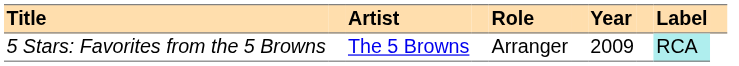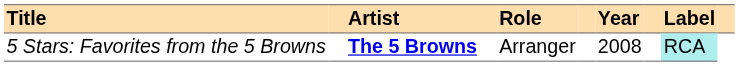 <table cellspacing="0" cellpadding="2" border="0">
 <tr style="background:#ffdead;">
 <th align="left" style="border-bottom:1px solid grey; border-top:1px solid grey;">Title</th>
 <th width="10" style="border-bottom:1px solid grey; border-top:1px solid grey;"></th>
 <th align="left" style="border-bottom:1px solid grey; border-top:1px solid grey;">Artist</th>
 <th width="10" style="border-bottom:1px solid grey; border-top:1px solid grey;"></th>
 <th align="left" style="border-bottom:1px solid grey; border-top:1px solid grey;">Role</th>
 <th width="10" style="border-bottom:1px solid grey; border-top:1px solid grey;"></th>
 <th align="left" style="border-bottom:1px solid grey; border-top:1px solid grey;">Year</th>
 <th width="10" style="border-bottom:1px solid grey; border-top:1px solid grey;"></th>
 <th align="left" style="border-bottom:1px solid grey; border-top:1px solid grey;">Label</th>
 <th width="10" style="border-bottom:1px solid grey; border-top:1px solid grey;"></th>
 </tr>
 <tr>
 <td style="border-bottom:1px solid grey;"><em>5 Stars: Favorites from the 5 Browns</em></td>
 <td style="border-bottom:1px solid grey;"></td>
-<td style="border-bottom:1px solid grey;"><a href='#'>The 5 Browns</a></td>
+<td style="border-bottom:1px solid grey;"><strong><a href='#'>The 5 Browns</a></strong></td>
 <td style="border-bottom:1px solid grey;"></td>
 <td style="border-bottom:1px solid grey;">Arranger</td>
 <td style="border-bottom:1px solid grey;"></td>
-<td style="border-bottom:1px solid grey;">2009</td>
+<td style="border-bottom:1px solid grey;">2008</td>
 <td style="border-bottom:1px solid grey;"></td>
 <td style="background: paleturquoise; border-bottom:1px solid grey;">RCA</td>
 </tr>
 </table>
